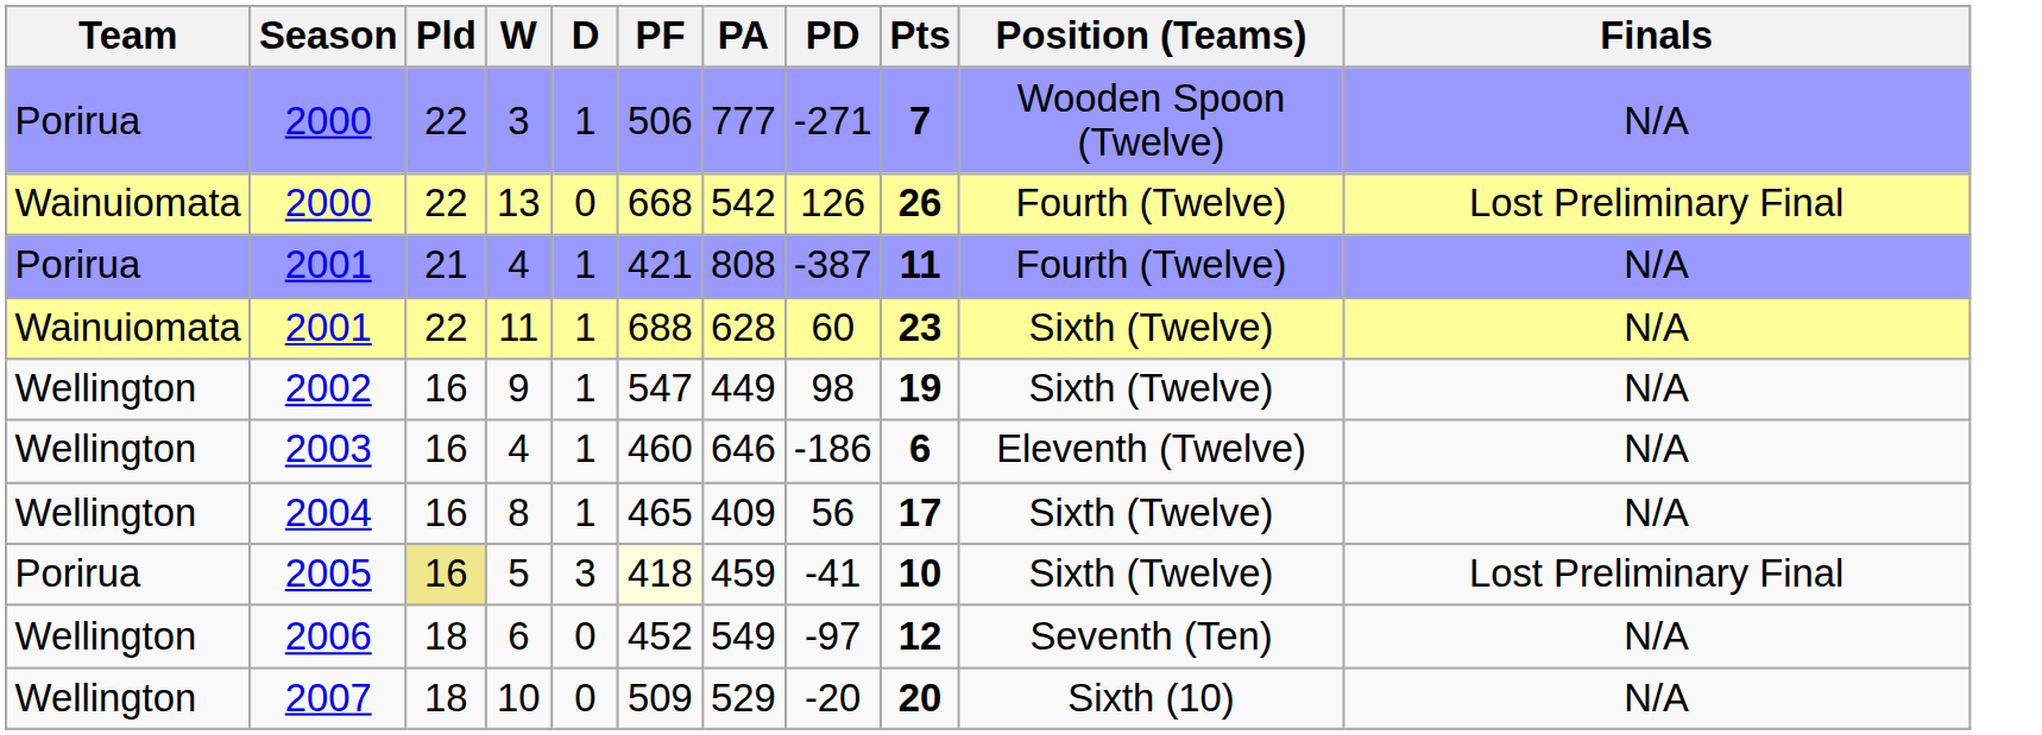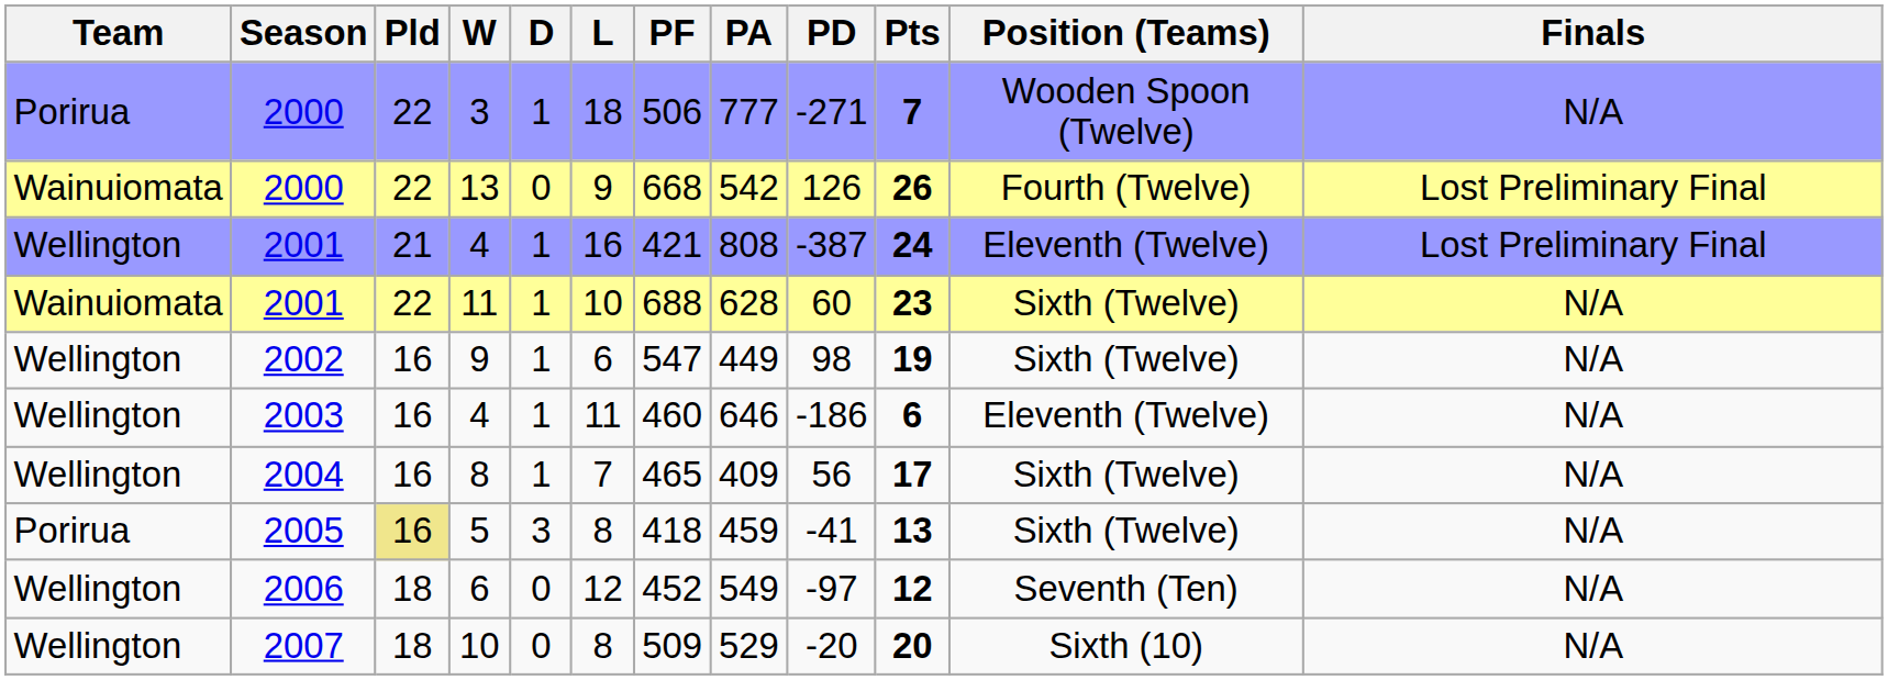 <table class="wikitable sortable" style="text-align:center;">
 <tr>
 <th width=30>Team</th>
 <th width=30>Season</th>
 <th width=20 abbr="Played">Pld</th>
 <th width=20 abbr="Won">W</th>
 <th width=20 abbr="Drawn">D</th>
+<th width=20 abbr="Lost">L</th>
 <th width=20 abbr="Points for">PF</th>
 <th width=20 abbr="Points against">PA</th>
 <th width=20 abbr="Points difference">PD</th>
 <th width=20 abbr="Points">Pts</th>
 <th width=150>Position (Teams)</th>
 <th width=250>Finals</th>
 </tr>
 <tr style="background:#9999FF;">
 <td style="text-align:left;">Porirua</td>
 <td><a href='#'>2000</a></td>
 <td>22</td>
 <td>3</td>
 <td>1</td>
+<td>18</td>
 <td>506</td>
 <td>777</td>
 <td>-271</td>
 <td><strong>7</strong></td>
 <td>Wooden Spoon (Twelve)</td>
 <td>N/A</td>
 </tr>
 <tr style="background: #FFFF99;">
 <td style="text-align:left;">Wainuiomata</td>
 <td><a href='#'>2000</a></td>
 <td>22</td>
 <td>13</td>
 <td>0</td>
+<td>9</td>
 <td>668</td>
 <td>542</td>
 <td>126</td>
 <td><strong>26</strong></td>
 <td>Fourth (Twelve)</td>
 <td>Lost Preliminary Final</td>
 </tr>
 <tr style="background: #9999FF;">
-<td style="text-align:left;">Porirua</td>
+<td style="text-align:left;">Wellington</td>
 <td><a href='#'>2001</a></td>
 <td>21</td>
 <td>4</td>
 <td>1</td>
+<td>16</td>
 <td>421</td>
 <td>808</td>
 <td>-387</td>
-<td><strong>11</strong></td>
-<td>Fourth (Twelve)</td>
-<td>N/A</td>
+<td><strong>24</strong></td>
+<td>Eleventh (Twelve)</td>
+<td>Lost Preliminary Final</td>
 </tr>
 <tr style="background: #FFFF99;">
 <td style="text-align:left;">Wainuiomata</td>
 <td><a href='#'>2001</a></td>
 <td>22</td>
 <td>11</td>
 <td>1</td>
+<td>10</td>
 <td>688</td>
 <td>628</td>
 <td>60</td>
 <td><strong>23</strong></td>
 <td>Sixth (Twelve)</td>
 <td>N/A</td>
 </tr>
 <tr>
 <td style="text-align:left;">Wellington</td>
 <td><a href='#'>2002</a></td>
 <td>16</td>
 <td>9</td>
 <td>1</td>
+<td>6</td>
 <td>547</td>
 <td>449</td>
 <td>98</td>
 <td><strong>19</strong></td>
 <td>Sixth (Twelve)</td>
 <td>N/A</td>
 </tr>
 <tr>
 <td style="text-align:left;">Wellington</td>
 <td><a href='#'>2003</a></td>
 <td>16</td>
 <td>4</td>
 <td>1</td>
+<td>11</td>
 <td>460</td>
 <td>646</td>
 <td>-186</td>
 <td><strong>6</strong></td>
 <td>Eleventh (Twelve)</td>
 <td>N/A</td>
 </tr>
 <tr>
 <td style="text-align:left;">Wellington</td>
 <td><a href='#'>2004</a></td>
 <td>16</td>
 <td>8</td>
 <td>1</td>
+<td>7</td>
 <td>465</td>
 <td>409</td>
 <td>56</td>
 <td><strong>17</strong></td>
 <td>Sixth (Twelve)</td>
 <td>N/A</td>
 </tr>
 <tr>
 <td style="text-align:left;">Porirua</td>
 <td><a href='#'>2005</a></td>
 <td style="background: khaki;">16</td>
 <td>5</td>
 <td>3</td>
-<td style="background: lightyellow;">418</td>
+<td>8</td>
+<td>418</td>
 <td>459</td>
 <td>-41</td>
-<td><strong>10</strong></td>
+<td><strong>13</strong></td>
 <td>Sixth (Twelve)</td>
-<td>Lost Preliminary Final</td>
+<td>N/A</td>
 </tr>
 <tr>
 <td style="text-align:left;">Wellington</td>
 <td><a href='#'>2006</a></td>
 <td>18</td>
 <td>6</td>
 <td>0</td>
+<td>12</td>
 <td>452</td>
 <td>549</td>
 <td>-97</td>
 <td><strong>12</strong></td>
 <td>Seventh (Ten)</td>
 <td>N/A</td>
 </tr>
 <tr>
 <td style="text-align:left;">Wellington</td>
 <td><a href='#'>2007</a></td>
 <td>18</td>
 <td>10</td>
 <td>0</td>
+<td>8</td>
 <td>509</td>
 <td>529</td>
 <td>-20</td>
 <td><strong>20</strong></td>
 <td>Sixth (10)</td>
 <td>N/A</td>
 </tr>
 </table>
